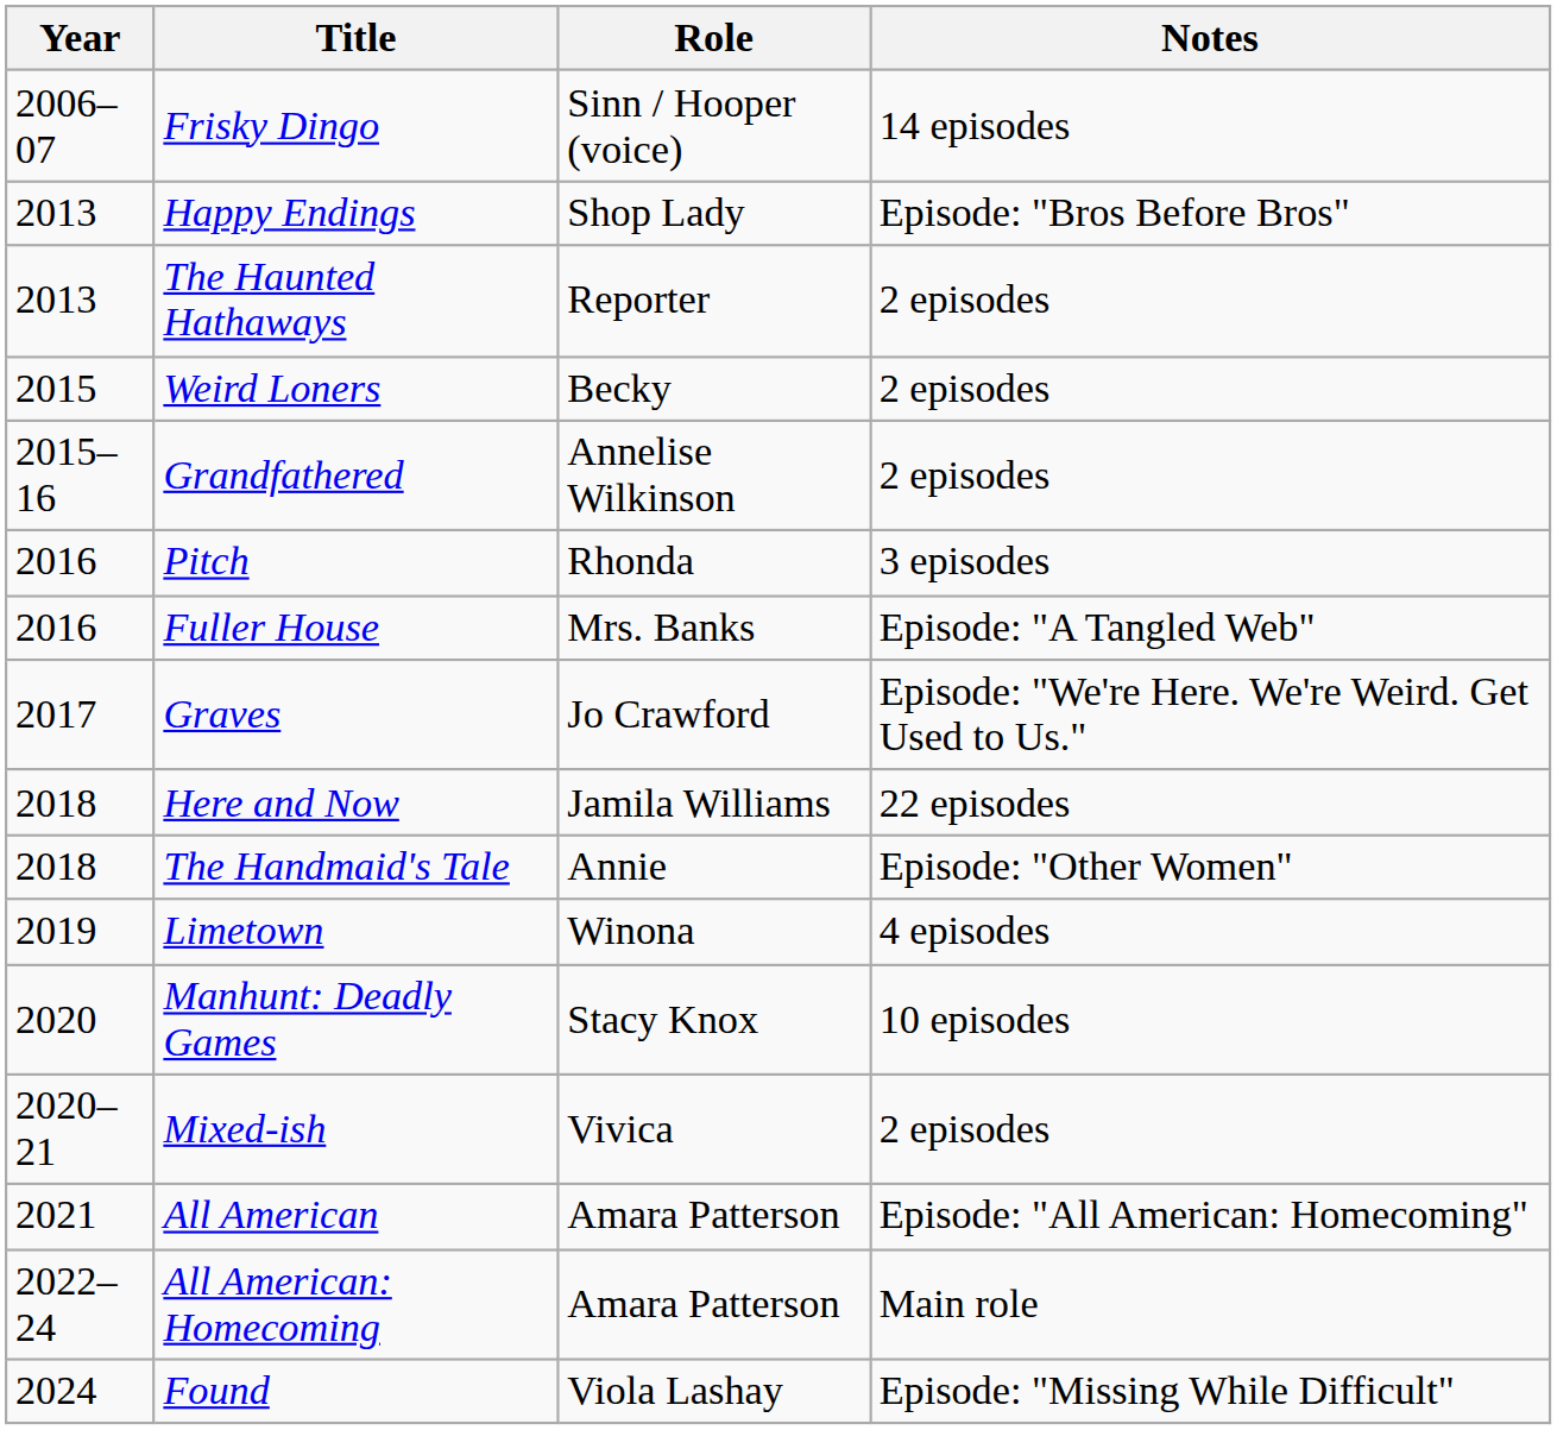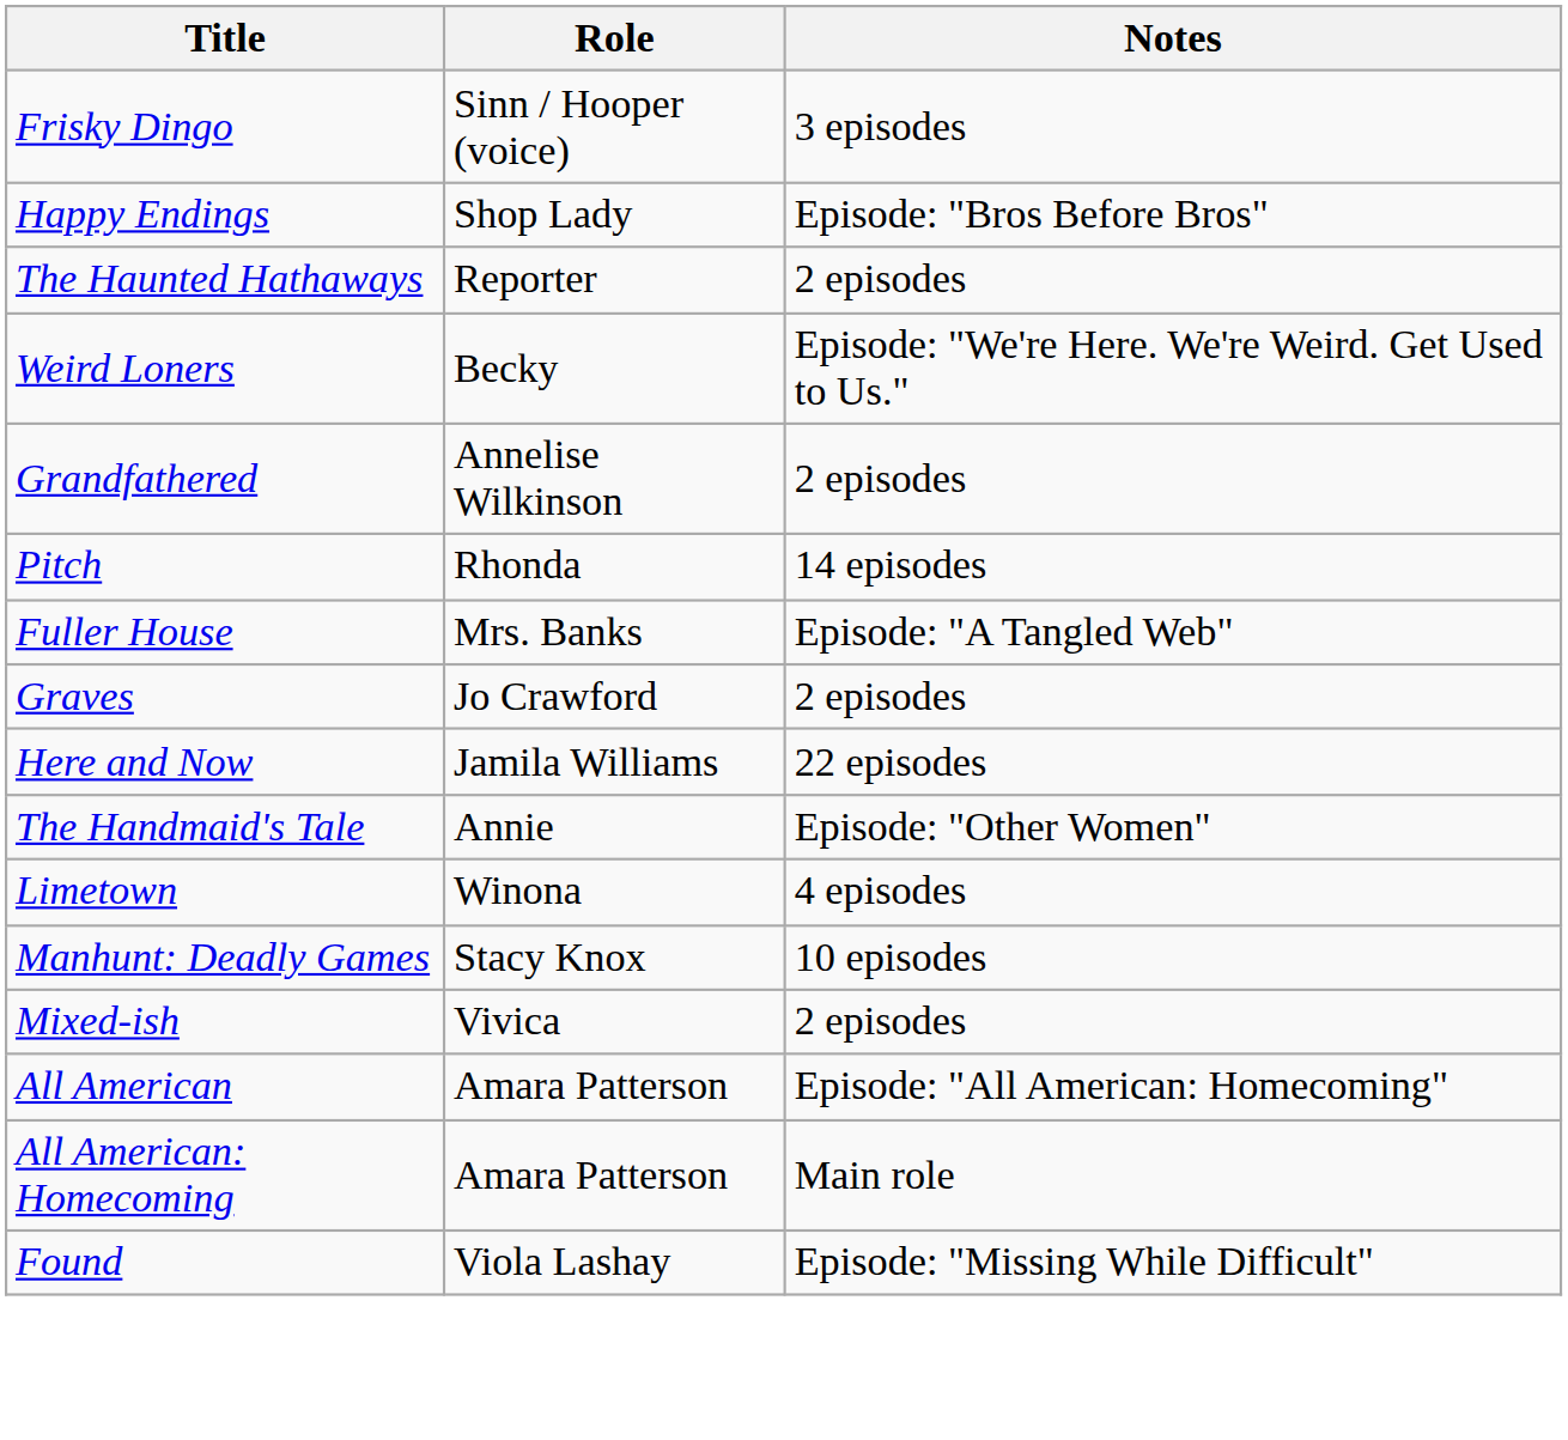 <table class="wikitable sortable">
 <tr>
-<th>Year</th>
 <th>Title</th>
 <th>Role</th>
 <th>Notes</th>
 </tr>
 <tr>
-<td>2006–07</td>
 <td><em><a href='#'>Frisky Dingo</a></em></td>
 <td>Sinn / Hooper (voice)</td>
-<td>14 episodes</td>
+<td>3 episodes</td>
 </tr>
 <tr>
-<td>2013</td>
 <td><em><a href='#'>Happy Endings</a></em></td>
 <td>Shop Lady</td>
 <td>Episode: "Bros Before Bros"</td>
 </tr>
 <tr>
-<td>2013</td>
 <td><em><a href='#'>The Haunted Hathaways</a></em></td>
 <td>Reporter</td>
 <td>2 episodes</td>
 </tr>
 <tr>
-<td>2015</td>
 <td><em><a href='#'>Weird Loners</a></em></td>
 <td>Becky</td>
-<td>2 episodes</td>
+<td>Episode: "We're Here. We're Weird. Get Used to Us."</td>
 </tr>
 <tr>
-<td>2015–16</td>
 <td><em><a href='#'>Grandfathered</a></em></td>
 <td>Annelise Wilkinson</td>
 <td>2 episodes</td>
 </tr>
 <tr>
-<td>2016</td>
 <td><em><a href='#'>Pitch</a></em></td>
 <td>Rhonda</td>
-<td>3 episodes</td>
+<td>14 episodes</td>
 </tr>
 <tr>
-<td>2016</td>
 <td><em><a href='#'>Fuller House</a></em></td>
 <td>Mrs. Banks</td>
 <td>Episode: "A Tangled Web"</td>
 </tr>
 <tr>
-<td>2017</td>
 <td><em><a href='#'>Graves</a></em></td>
 <td>Jo Crawford</td>
-<td>Episode: "We're Here. We're Weird. Get Used to Us."</td>
+<td>2 episodes</td>
 </tr>
 <tr>
-<td>2018</td>
 <td><em><a href='#'>Here and Now</a></em></td>
 <td>Jamila Williams</td>
 <td>22 episodes</td>
 </tr>
 <tr>
-<td>2018</td>
 <td><em><a href='#'>The Handmaid's Tale</a></em></td>
 <td>Annie</td>
 <td>Episode: "Other Women"</td>
 </tr>
 <tr>
-<td>2019</td>
 <td><em><a href='#'>Limetown</a></em></td>
 <td>Winona</td>
 <td>4 episodes</td>
 </tr>
 <tr>
-<td>2020</td>
 <td><em><a href='#'>Manhunt: Deadly Games</a></em></td>
 <td>Stacy Knox</td>
 <td>10 episodes</td>
 </tr>
 <tr>
-<td>2020–21</td>
 <td><em><a href='#'>Mixed-ish</a></em></td>
 <td>Vivica</td>
 <td>2 episodes</td>
 </tr>
 <tr>
-<td>2021</td>
 <td><em><a href='#'>All American</a></em></td>
 <td>Amara Patterson</td>
 <td>Episode: "All American: Homecoming"</td>
 </tr>
 <tr>
-<td>2022–24</td>
 <td><em><a href='#'>All American: Homecoming</a></em></td>
 <td>Amara Patterson</td>
 <td>Main role</td>
 </tr>
 <tr>
-<td>2024</td>
 <td><em><a href='#'>Found</a></em></td>
 <td>Viola Lashay</td>
 <td>Episode: "Missing While Difficult"</td>
 </tr>
 </table>
